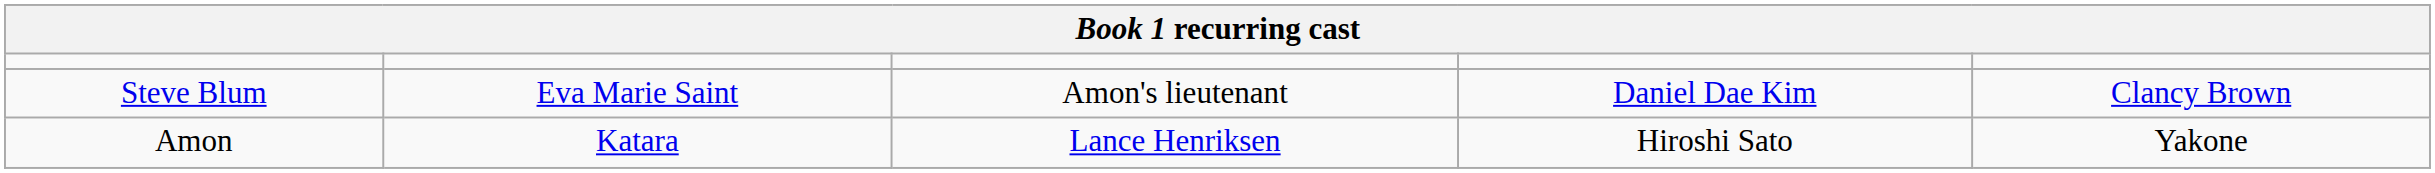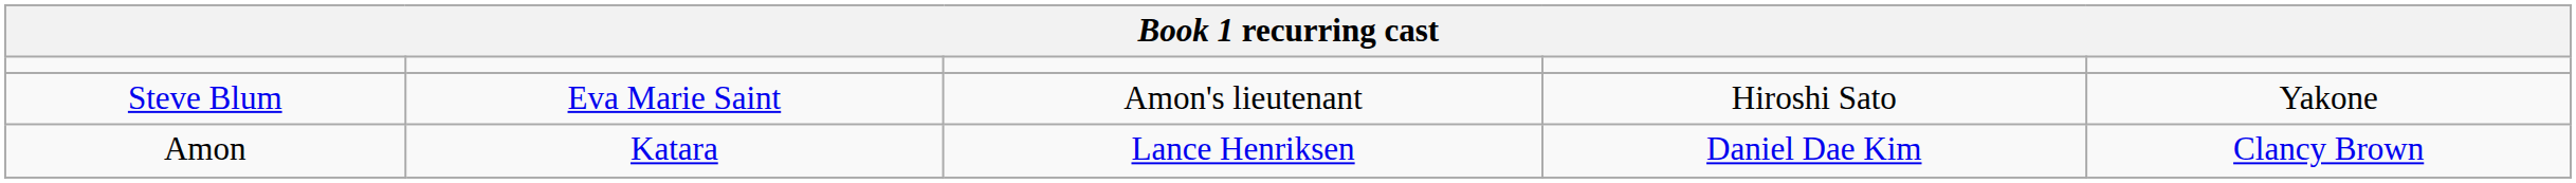 <table class="wikitable" style="width:99%; text-align:center;">
 <tr>
 <th colspan=9><em>Book 1</em> recurring cast</th>
 </tr>
 <tr>
 <td></td>
 <td></td>
 <td></td>
 <td></td>
 <td></td>
 </tr>
 <tr>
 <td><a href='#'>Steve Blum</a></td>
 <td><a href='#'>Eva Marie Saint</a></td>
 <td>Amon's lieutenant</td>
-<td><a href='#'>Daniel Dae Kim</a></td>
-<td><a href='#'>Clancy Brown</a></td>
+<td>Hiroshi Sato</td>
+<td>Yakone</td>
 </tr>
 <tr>
 <td>Amon</td>
 <td><a href='#'>Katara</a></td>
 <td><a href='#'>Lance Henriksen</a></td>
-<td>Hiroshi Sato</td>
-<td>Yakone</td>
+<td><a href='#'>Daniel Dae Kim</a></td>
+<td><a href='#'>Clancy Brown</a></td>
 </tr>
 </table>
